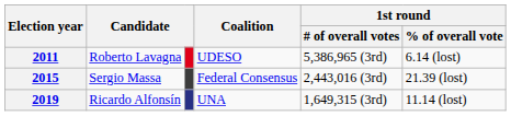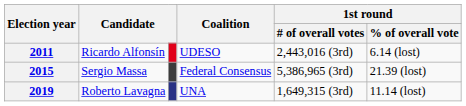 <table class=wikitable>
 <tr>
 <th rowspan=2>Election year</th>
 <th rowspan=2 colspan=2>Candidate</th>
 <th rowspan=2>Coalition</th>
 <th colspan=2>1st round</th>
 </tr>
 <tr>
 <th># of overall votes</th>
 <th>% of overall vote</th>
 </tr>
 <tr>
 <th><a href='#'>2011</a></th>
-<td><a href='#'>Roberto Lavagna</a></td>
+<td><a href='#'>Ricardo Alfonsín</a></td>
 <td bgcolor=#E10019> </td>
 <td><a href='#'>UDESO</a></td>
-<td>5,386,965 (3rd)</td>
+<td>2,443,016 (3rd)</td>
 <td>6.14 (lost)</td>
 </tr>
 <tr>
 <th><a href='#'>2015</a></th>
 <td><a href='#'>Sergio Massa</a></td>
 <td bgcolor=#3C3C3C> </td>
 <td><a href='#'>Federal Consensus</a></td>
-<td>2,443,016 (3rd)</td>
+<td>5,386,965 (3rd)</td>
 <td>21.39 (lost)</td>
 </tr>
 <tr>
 <th><a href='#'>2019</a></th>
-<td><a href='#'>Ricardo Alfonsín</a></td>
+<td><a href='#'>Roberto Lavagna</a></td>
 <td bgcolor=#283084> </td>
 <td><a href='#'>UNA</a></td>
 <td>1,649,315 (3rd)</td>
 <td>11.14 (lost)</td>
 </tr>
 </table>
